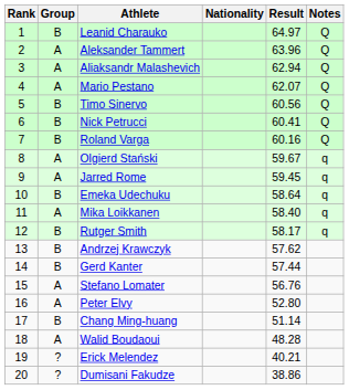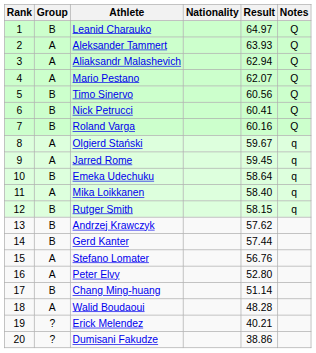 <table class="wikitable sortable" style="text-align:center;font-size:95%">
 <tr>
 <th>Rank</th>
 <th>Group</th>
 <th>Athlete</th>
 <th>Nationality</th>
 <th>Result</th>
 <th>Notes</th>
 </tr>
 <tr bgcolor=ccffcc>
 <td>1</td>
 <td>B</td>
 <td align="left"><a href='#'>Leanid Charauko</a></td>
 <td align=left></td>
 <td>64.97</td>
 <td>Q</td>
 </tr>
 <tr bgcolor=ccffcc>
 <td>2</td>
 <td>A</td>
 <td align="left"><a href='#'>Aleksander Tammert</a></td>
 <td align=left></td>
-<td>63.96</td>
+<td>63.93</td>
 <td>Q</td>
 </tr>
 <tr bgcolor=ccffcc>
 <td>3</td>
 <td>A</td>
 <td align="left"><a href='#'>Aliaksandr Malashevich</a></td>
 <td align=left></td>
 <td>62.94</td>
 <td>Q</td>
 </tr>
 <tr bgcolor=ccffcc>
 <td>4</td>
 <td>A</td>
 <td align="left"><a href='#'>Mario Pestano</a></td>
 <td align=left></td>
 <td>62.07</td>
 <td>Q</td>
 </tr>
 <tr bgcolor=ccffcc>
 <td>5</td>
 <td>B</td>
 <td align="left"><a href='#'>Timo Sinervo</a></td>
 <td align=left></td>
 <td>60.56</td>
 <td>Q</td>
 </tr>
 <tr bgcolor=ccffcc>
 <td>6</td>
 <td>B</td>
 <td align="left"><a href='#'>Nick Petrucci</a></td>
 <td align=left></td>
 <td>60.41</td>
 <td>Q</td>
 </tr>
 <tr bgcolor=ccffcc>
 <td>7</td>
 <td>B</td>
 <td align="left"><a href='#'>Roland Varga</a></td>
 <td align=left></td>
 <td>60.16</td>
 <td>Q</td>
 </tr>
 <tr bgcolor=ddffdd>
 <td>8</td>
 <td>A</td>
 <td align="left"><a href='#'>Olgierd Stański</a></td>
 <td align=left></td>
 <td>59.67</td>
 <td>q</td>
 </tr>
 <tr bgcolor=ddffdd>
 <td>9</td>
 <td>A</td>
 <td align="left"><a href='#'>Jarred Rome</a></td>
 <td align=left></td>
 <td>59.45</td>
 <td>q</td>
 </tr>
 <tr bgcolor=ddffdd>
 <td>10</td>
 <td>B</td>
 <td align="left"><a href='#'>Emeka Udechuku</a></td>
 <td align=left></td>
 <td>58.64</td>
 <td>q</td>
 </tr>
 <tr bgcolor=ddffdd>
 <td>11</td>
 <td>A</td>
 <td align="left"><a href='#'>Mika Loikkanen</a></td>
 <td align=left></td>
 <td>58.40</td>
 <td>q</td>
 </tr>
 <tr bgcolor=ddffdd>
 <td>12</td>
 <td>B</td>
 <td align="left"><a href='#'>Rutger Smith</a></td>
 <td align=left></td>
-<td>58.17</td>
+<td>58.15</td>
 <td>q</td>
 </tr>
 <tr>
 <td>13</td>
 <td>B</td>
 <td align="left"><a href='#'>Andrzej Krawczyk</a></td>
 <td align=left></td>
 <td>57.62</td>
 <td></td>
 </tr>
 <tr>
 <td>14</td>
 <td>B</td>
 <td align="left"><a href='#'>Gerd Kanter</a></td>
 <td align=left></td>
 <td>57.44</td>
 <td></td>
 </tr>
 <tr>
 <td>15</td>
 <td>A</td>
 <td align="left"><a href='#'>Stefano Lomater</a></td>
 <td align=left></td>
 <td>56.76</td>
 <td></td>
 </tr>
 <tr>
 <td>16</td>
 <td>A</td>
 <td align="left"><a href='#'>Peter Elvy</a></td>
 <td align=left></td>
 <td>52.80</td>
 <td></td>
 </tr>
 <tr>
 <td>17</td>
 <td>B</td>
 <td align="left"><a href='#'>Chang Ming-huang</a></td>
 <td align=left></td>
 <td>51.14</td>
 <td></td>
 </tr>
 <tr>
 <td>18</td>
 <td>A</td>
 <td align="left"><a href='#'>Walid Boudaoui</a></td>
 <td align=left></td>
 <td>48.28</td>
 <td></td>
 </tr>
 <tr>
 <td>19</td>
 <td>?</td>
 <td align="left"><a href='#'>Erick Melendez</a></td>
 <td align=left></td>
 <td>40.21</td>
 <td></td>
 </tr>
 <tr>
 <td>20</td>
 <td>?</td>
 <td align="left"><a href='#'>Dumisani Fakudze</a></td>
 <td align=left></td>
 <td>38.86</td>
 <td></td>
 </tr>
 </table>
